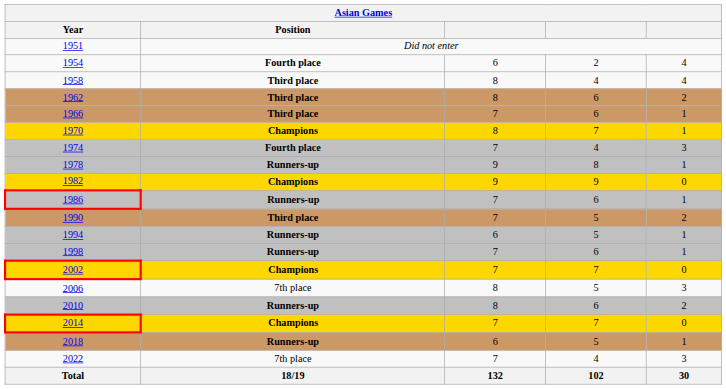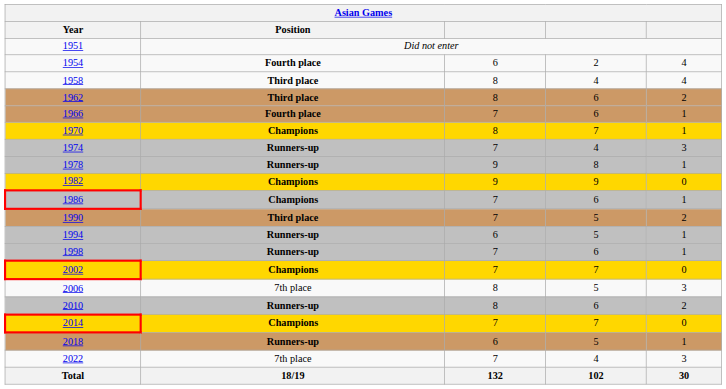 <table class="wikitable" width=80% style="text-align: center;font-size:90%;">
 <tr>
 <th colspan=5><a href='#'>Asian Games</a></th>
 </tr>
 <tr>
 <th>Year</th>
 <th>Position</th>
 <th></th>
 <th></th>
 <th></th>
 </tr>
 <tr>
 <td> <a href='#'>1951</a></td>
 <td colspan=4><em>Did not enter</em></td>
 </tr>
 <tr>
 <td> <a href='#'>1954</a></td>
 <td><strong>Fourth place</strong></td>
 <td>6</td>
 <td>2</td>
 <td>4</td>
 </tr>
 <tr>
 <td> <a href='#'>1958</a></td>
 <td><strong>Third place</strong></td>
 <td>8</td>
 <td>4</td>
 <td>4</td>
 </tr>
 <tr bgcolor=cc9966>
 <td> <a href='#'>1962</a></td>
 <td><strong>Third place</strong></td>
 <td>8</td>
 <td>6</td>
 <td>2</td>
 </tr>
 <tr bgcolor=cc9966>
 <td> <a href='#'>1966</a></td>
-<td><strong>Third place</strong></td>
+<td><strong>Fourth place</strong></td>
 <td>7</td>
 <td>6</td>
 <td>1</td>
 </tr>
 <tr bgcolor=gold>
 <td> <a href='#'>1970</a></td>
 <td><strong>Champions</strong></td>
 <td>8</td>
 <td>7</td>
 <td>1</td>
 </tr>
 <tr bgcolor=silver>
 <td> <a href='#'>1974</a></td>
-<td><strong>Fourth place</strong></td>
+<td><strong>Runners-up</strong></td>
 <td>7</td>
 <td>4</td>
 <td>3</td>
 </tr>
 <tr bgcolor=silver>
 <td> <a href='#'>1978</a></td>
 <td><strong>Runners-up</strong></td>
 <td>9</td>
 <td>8</td>
 <td>1</td>
 </tr>
 <tr bgcolor=gold>
 <td> <a href='#'>1982</a></td>
 <td><strong>Champions</strong></td>
 <td>9</td>
 <td>9</td>
 <td>0</td>
 </tr>
 <tr bgcolor=silver>
 <td style="border: 3px solid red"> <a href='#'>1986</a></td>
-<td><strong>Runners-up</strong></td>
+<td><strong>Champions</strong></td>
 <td>7</td>
 <td>6</td>
 <td>1</td>
 </tr>
 <tr bgcolor=cc9966>
 <td> <a href='#'>1990</a></td>
 <td><strong>Third place</strong></td>
 <td>7</td>
 <td>5</td>
 <td>2</td>
 </tr>
 <tr bgcolor=silver>
 <td> <a href='#'>1994</a></td>
 <td><strong>Runners-up</strong></td>
 <td>6</td>
 <td>5</td>
 <td>1</td>
 </tr>
 <tr bgcolor=silver>
 <td> <a href='#'>1998</a></td>
 <td><strong>Runners-up</strong></td>
 <td>7</td>
 <td>6</td>
 <td>1</td>
 </tr>
 <tr bgcolor=gold>
 <td style="border: 3px solid red"> <a href='#'>2002</a></td>
 <td><strong>Champions</strong></td>
 <td>7</td>
 <td>7</td>
 <td>0</td>
 </tr>
 <tr>
 <td> <a href='#'>2006</a></td>
 <td>7th place</td>
 <td>8</td>
 <td>5</td>
 <td>3</td>
 </tr>
 <tr bgcolor=silver>
 <td> <a href='#'>2010</a></td>
 <td><strong>Runners-up</strong></td>
 <td>8</td>
 <td>6</td>
 <td>2</td>
 </tr>
 <tr bgcolor=gold>
 <td style="border: 3px solid red"> <a href='#'>2014</a></td>
 <td><strong>Champions</strong></td>
 <td>7</td>
 <td>7</td>
 <td>0</td>
 </tr>
 <tr bgcolor=cc9966>
 <td> <a href='#'>2018</a></td>
 <td><strong>Runners-up</strong></td>
 <td>6</td>
 <td>5</td>
 <td>1</td>
 </tr>
 <tr>
 <td> <a href='#'>2022</a></td>
 <td>7th place</td>
 <td>7</td>
 <td>4</td>
 <td>3</td>
 </tr>
 <tr>
 <th>Total</th>
 <th>18/19</th>
 <th>132</th>
 <th>102</th>
 <th>30</th>
 </tr>
 </table>
